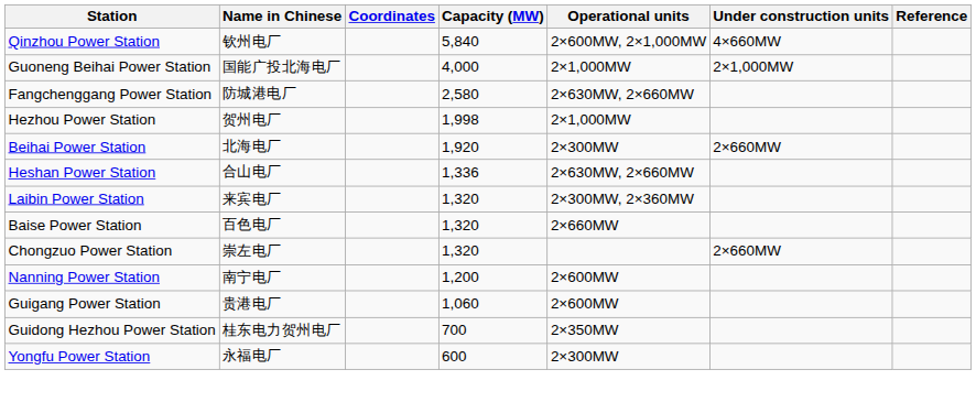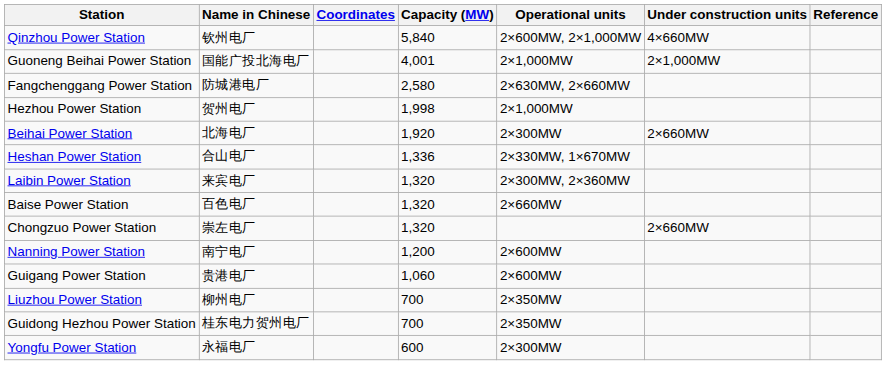 <table class="wikitable sortable">
 <tr>
 <th>Station</th>
 <th>Name in Chinese</th>
 <th><a href='#'>Coordinates</a></th>
 <th>Capacity (<a href='#'>MW</a>)</th>
 <th>Operational units</th>
 <th>Under construction units</th>
 <th>Reference</th>
 </tr>
 <tr>
 <td><a href='#'>Qinzhou Power Station</a></td>
 <td>钦州电厂</td>
 <td></td>
 <td>5,840</td>
 <td>2×600MW, 2×1,000MW</td>
 <td>4×660MW</td>
 <td></td>
 </tr>
 <tr>
 <td>Guoneng Beihai Power Station</td>
 <td>国能广投北海电厂</td>
 <td></td>
-<td>4,000</td>
+<td>4,001</td>
 <td>2×1,000MW</td>
 <td>2×1,000MW</td>
 <td></td>
 </tr>
 <tr>
 <td>Fangchenggang Power Station</td>
 <td>防城港电厂</td>
 <td></td>
 <td>2,580</td>
 <td>2×630MW, 2×660MW</td>
 <td></td>
 <td></td>
 </tr>
 <tr>
 <td>Hezhou Power Station</td>
 <td>贺州电厂</td>
 <td></td>
 <td>1,998</td>
 <td>2×1,000MW</td>
 <td></td>
 <td></td>
 </tr>
 <tr>
 <td><a href='#'>Beihai Power Station</a></td>
 <td>北海电厂</td>
 <td></td>
 <td>1,920</td>
 <td>2×300MW</td>
 <td>2×660MW</td>
 <td></td>
 </tr>
 <tr>
 <td><a href='#'>Heshan Power Station</a></td>
 <td>合山电厂</td>
 <td></td>
 <td>1,336</td>
-<td>2×630MW, 2×660MW</td>
+<td>2×330MW, 1×670MW</td>
 <td></td>
 <td></td>
 </tr>
 <tr>
 <td><a href='#'>Laibin Power Station</a></td>
 <td>来宾电厂</td>
 <td></td>
 <td>1,320</td>
 <td>2×300MW, 2×360MW</td>
 <td></td>
 <td></td>
 </tr>
 <tr>
 <td>Baise Power Station</td>
 <td>百色电厂</td>
 <td></td>
 <td>1,320</td>
 <td>2×660MW</td>
 <td></td>
 <td></td>
 </tr>
 <tr>
 <td>Chongzuo Power Station</td>
 <td>崇左电厂</td>
 <td></td>
 <td>1,320</td>
 <td></td>
 <td>2×660MW</td>
 <td></td>
 </tr>
 <tr>
 <td><a href='#'>Nanning Power Station</a></td>
 <td>南宁电厂</td>
 <td></td>
 <td>1,200</td>
 <td>2×600MW</td>
 <td></td>
 <td></td>
 </tr>
 <tr>
 <td>Guigang Power Station</td>
 <td>贵港电厂</td>
 <td></td>
 <td>1,060</td>
 <td>2×600MW</td>
 <td></td>
 <td></td>
 </tr>
 <tr>
+<td><a href='#'>Liuzhou Power Station</a></td>
+<td>柳州电厂</td>
+<td></td>
+<td>700</td>
+<td>2×350MW</td>
+<td></td>
+<td></td>
+</tr>
+<tr>
 <td>Guidong Hezhou Power Station</td>
 <td>桂东电力贺州电厂</td>
 <td></td>
 <td>700</td>
 <td>2×350MW</td>
 <td></td>
 <td></td>
 </tr>
 <tr>
 <td><a href='#'>Yongfu Power Station</a></td>
 <td>永福电厂</td>
 <td></td>
 <td>600</td>
 <td>2×300MW</td>
 <td></td>
 <td></td>
 </tr>
 </table>
